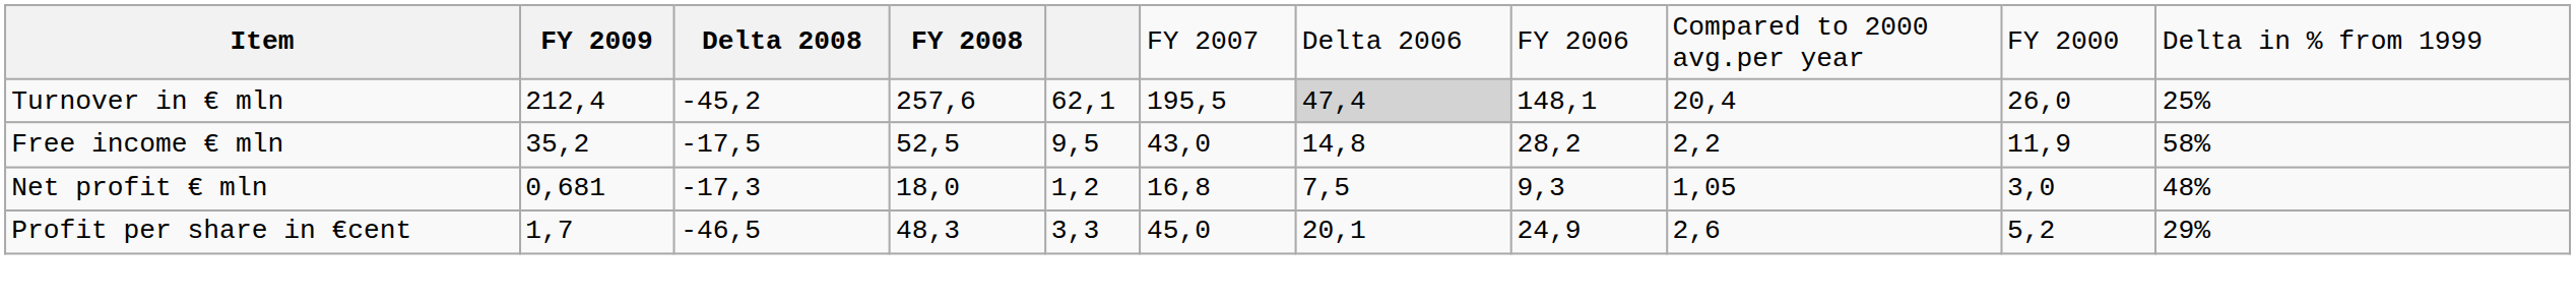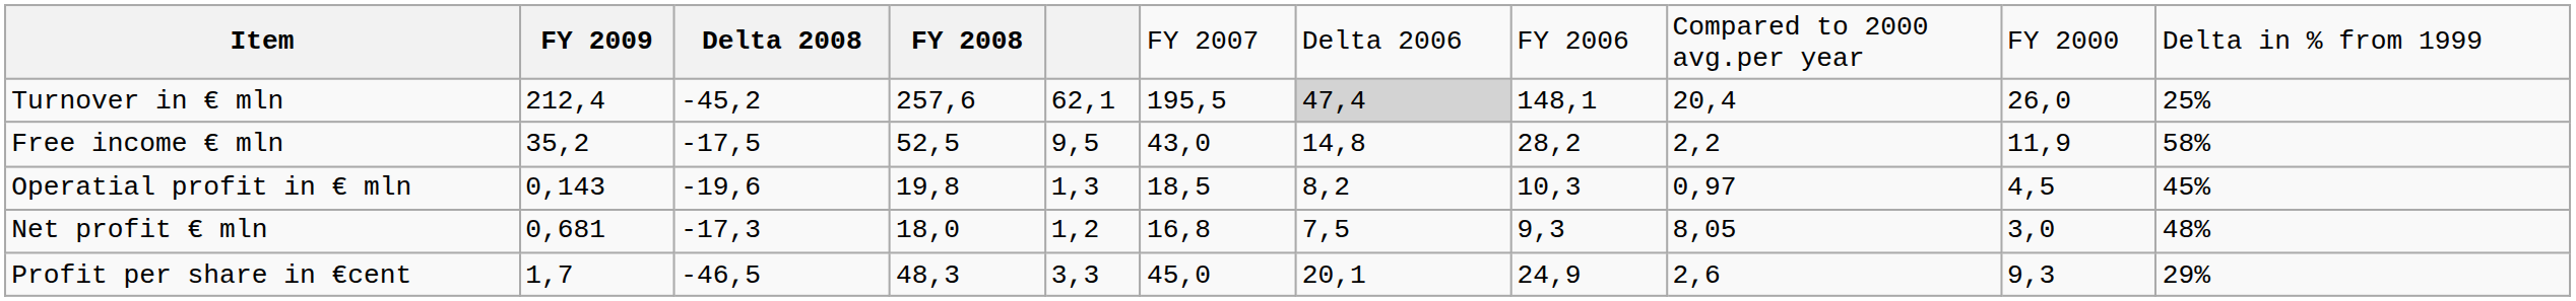 <table class="wikitable" width="99%" ;">
 <tr>
 <th>Item</th>
 <th>FY 2009</th>
 <th>Delta 2008</th>
 <th>FY 2008</th>
 <th Delta 2007></th>
 <td>FY 2007</td>
 <td>Delta 2006</td>
 <td>FY 2006</td>
 <td>Compared to 2000<br>avg.per year</td>
 <td>FY 2000</td>
 <td>Delta in % from 1999</td>
 </tr>
 <tr>
 <td>Turnover in  € mln</td>
 <td>212,4</td>
 <td>-45,2</td>
 <td>257,6</td>
 <td>62,1</td>
 <td>195,5</td>
 <td style="background: lightgrey;">47,4</td>
 <td>148,1</td>
 <td>20,4</td>
 <td>26,0</td>
 <td>25%</td>
 </tr>
 <tr>
 <td>Free income € mln</td>
 <td>35,2</td>
 <td>-17,5</td>
 <td>52,5</td>
 <td>9,5</td>
 <td>43,0</td>
 <td>14,8</td>
 <td>28,2</td>
 <td>2,2</td>
 <td>11,9</td>
 <td>58%</td>
 </tr>
 <tr>
+<td>Operatial profit in € mln</td>
+<td>0,143</td>
+<td>-19,6</td>
+<td>19,8</td>
+<td>1,3</td>
+<td>18,5</td>
+<td>8,2</td>
+<td>10,3</td>
+<td>0,97</td>
+<td>4,5</td>
+<td>45%</td>
+</tr>
+<tr>
 <td>Net profit € mln</td>
 <td>0,681</td>
 <td>-17,3</td>
 <td>18,0</td>
 <td>1,2</td>
 <td>16,8</td>
 <td>7,5</td>
 <td>9,3</td>
-<td>1,05</td>
+<td>8,05</td>
 <td>3,0</td>
 <td>48%</td>
 </tr>
 <tr>
 <td>Profit per share in €cent</td>
 <td>1,7</td>
 <td>-46,5</td>
 <td>48,3</td>
 <td>3,3</td>
 <td>45,0</td>
 <td>20,1</td>
 <td>24,9</td>
 <td>2,6</td>
-<td>5,2</td>
+<td>9,3</td>
 <td>29%</td>
 </tr>
 </table>
